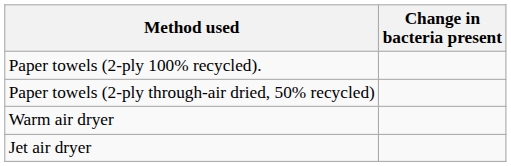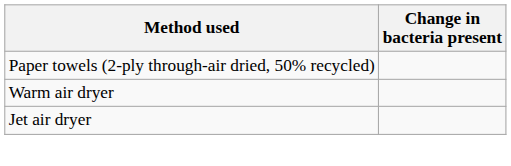 <table class="wikitable" style="float:right; margin-left:0.5em">
 <tr>
 <th>Method used</th>
 <th>Change in<br>bacteria present</th>
-</tr>
-<tr>
-<td>Paper towels (2-ply 100% recycled).</td>
-<td></td>
 </tr>
 <tr>
 <td>Paper towels (2-ply through-air dried, 50% recycled)</td>
 <td></td>
 </tr>
 <tr>
 <td>Warm air dryer</td>
 <td></td>
 </tr>
 <tr>
 <td>Jet air dryer</td>
 <td></td>
 </tr>
 </table>
